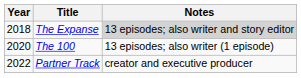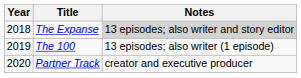 <table class="wikitable">
 <tr>
 <th>Year</th>
 <th>Title</th>
 <th>Notes</th>
 </tr>
 <tr>
 <td>2018</td>
 <td><a href='#'><em>The Expanse</em></a></td>
 <td style="background: lightgrey;">13 episodes; also writer and story editor</td>
 </tr>
 <tr>
-<td>2020</td>
+<td>2019</td>
 <td><a href='#'><em>The 100</em></a></td>
 <td>13 episodes; also writer (1 episode)</td>
 </tr>
 <tr>
-<td>2022</td>
+<td>2020</td>
 <td><em><a href='#'>Partner Track</a></em></td>
 <td>creator and executive producer</td>
 </tr>
 </table>
